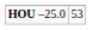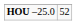 <table class="wikitable">
 <tr align="center">
 </tr>
 <tr align="center">
 <td><strong>HOU</strong> –25.0</td>
-<td>53</td>
+<td>52</td>
 </tr>
 </table>
